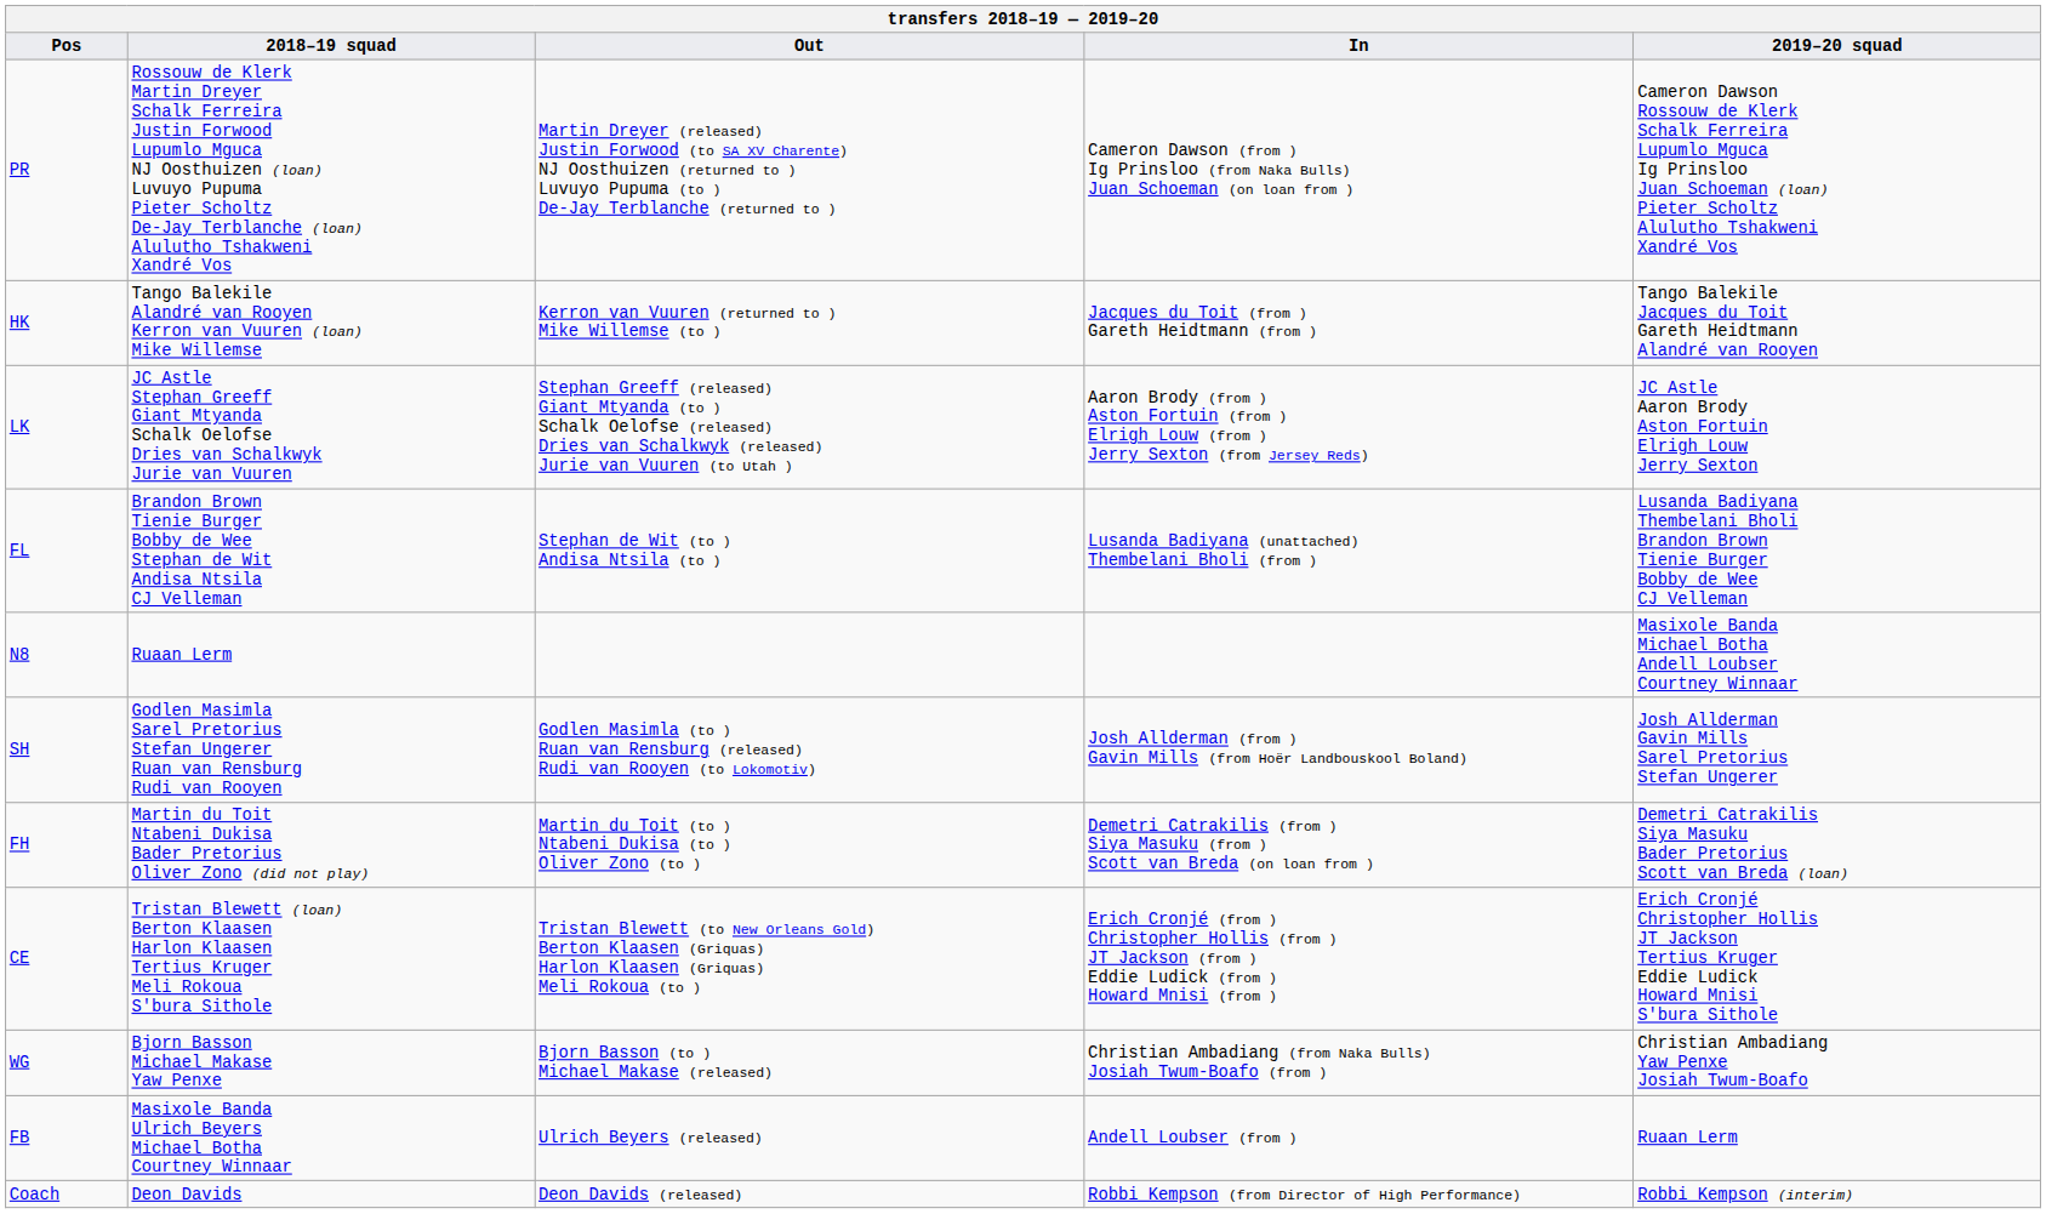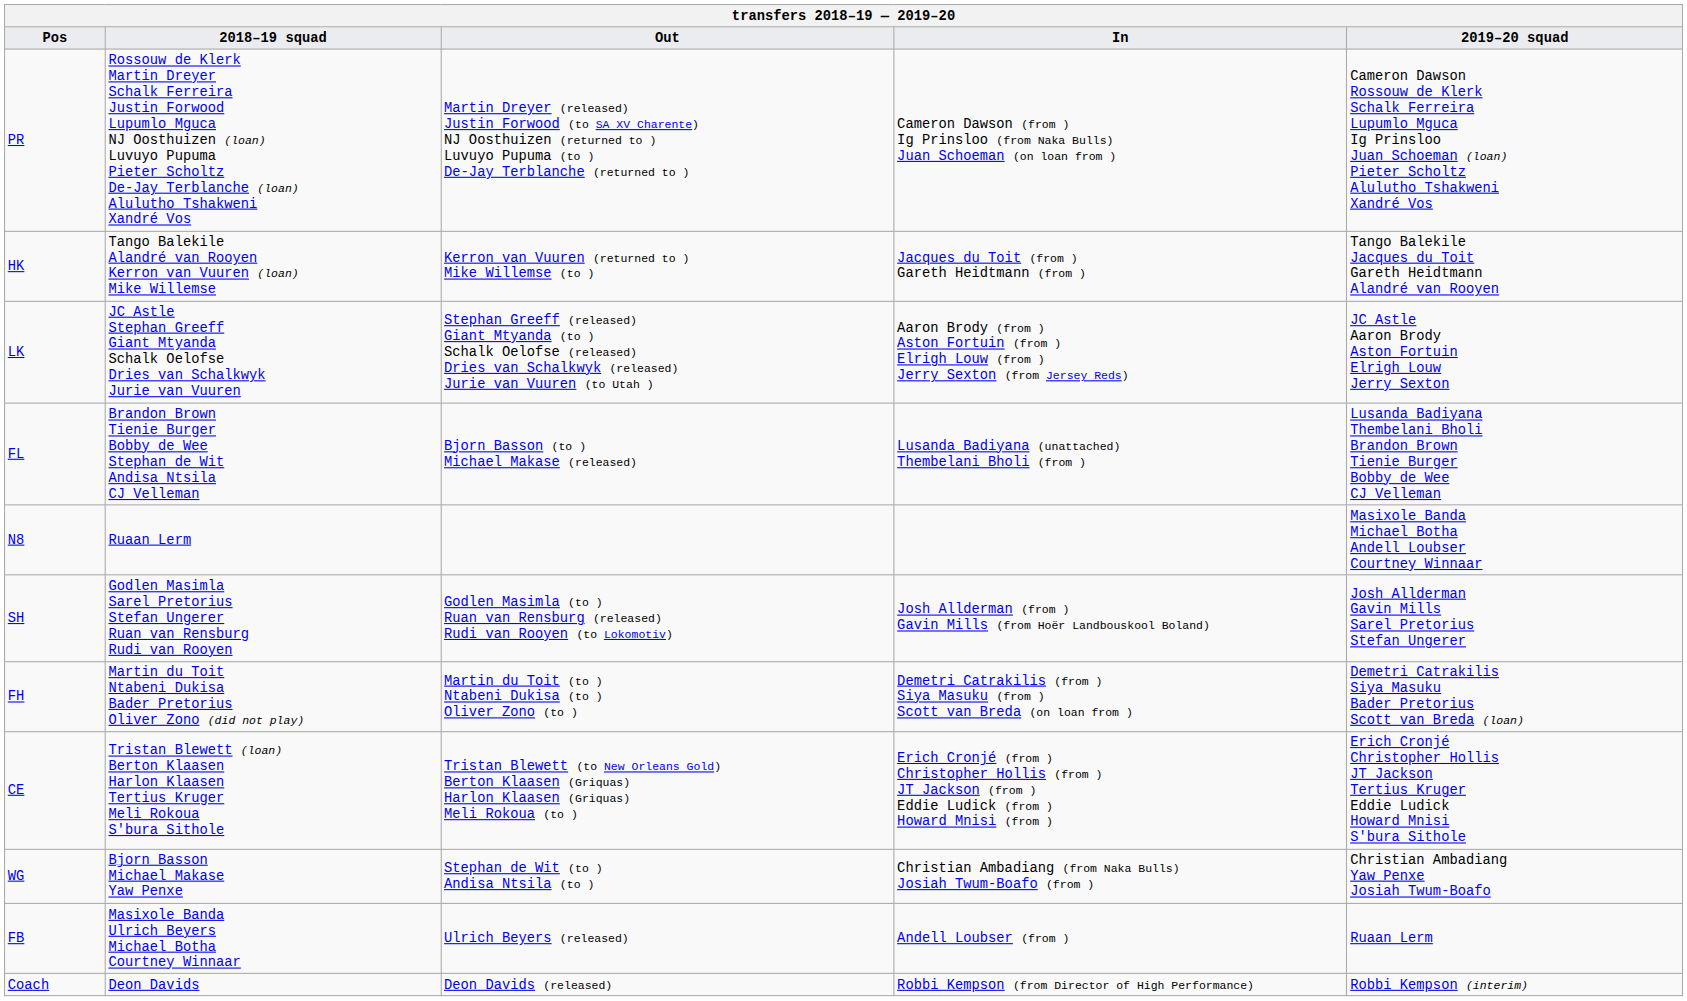 <table class="wikitable" style="text-align: left; width:100%">
 <tr>
 <th colspan="100%"> transfers 2018–19 — 2019–20</th>
 </tr>
 <tr>
 <th style="background:#ebecf0; width:6%;">Pos</th>
 <th style="background:#ebecf0; width:20%;">2018–19 squad</th>
 <th style="background:#ebecf0; width:27%;">Out</th>
 <th style="background:#ebecf0; width:27%;">In</th>
 <th style="background:#ebecf0; width:20%;">2019–20 squad</th>
 </tr>
 <tr>
 <td><a href='#'>PR</a></td>
 <td> <a href='#'>Rossouw de Klerk</a> <br> <a href='#'>Martin Dreyer</a> <br> <a href='#'>Schalk Ferreira</a> <br> <a href='#'>Justin Forwood</a> <br> <a href='#'>Lupumlo Mguca</a> <br> NJ Oosthuizen <small><em>(loan)</em></small> <br> Luvuyo Pupuma <br> <a href='#'>Pieter Scholtz</a> <br> <a href='#'>De-Jay Terblanche</a> <small><em>(loan)</em></small> <br> <a href='#'>Alulutho Tshakweni</a> <br> <a href='#'>Xandré Vos</a></td>
 <td>  <a href='#'>Martin Dreyer</a> <small>(released)</small> <br>  <a href='#'>Justin Forwood</a> <small>(to  <a href='#'>SA XV Charente</a>)</small> <br>  NJ Oosthuizen <small>(returned to )</small> <br>  Luvuyo Pupuma <small>(to )</small> <br>  <a href='#'>De-Jay Terblanche</a> <small>(returned to )</small></td>
 <td>  Cameron Dawson <small>(from )</small> <br>  Ig Prinsloo <small>(from Naka Bulls)</small> <br>  <a href='#'>Juan Schoeman</a> <small>(on loan from )</small></td>
 <td> Cameron Dawson <br> <a href='#'>Rossouw de Klerk</a> <br> <a href='#'>Schalk Ferreira</a> <br> <a href='#'>Lupumlo Mguca</a> <br> Ig Prinsloo <br> <a href='#'>Juan Schoeman</a> <small><em>(loan)</em></small> <br> <a href='#'>Pieter Scholtz</a> <br> <a href='#'>Alulutho Tshakweni</a> <br> <a href='#'>Xandré Vos</a></td>
 </tr>
 <tr>
 <td><a href='#'>HK</a></td>
 <td> Tango Balekile <br> <a href='#'>Alandré van Rooyen</a> <br> <a href='#'>Kerron van Vuuren</a> <small><em>(loan)</em></small> <br> <a href='#'>Mike Willemse</a></td>
 <td>  <a href='#'>Kerron van Vuuren</a> <small>(returned to )</small> <br>  <a href='#'>Mike Willemse</a> <small>(to )</small></td>
 <td>  <a href='#'>Jacques du Toit</a> <small>(from )</small> <br>  Gareth Heidtmann <small>(from )</small></td>
 <td> Tango Balekile <br> <a href='#'>Jacques du Toit</a> <br> Gareth Heidtmann <br> <a href='#'>Alandré van Rooyen</a></td>
 </tr>
 <tr>
 <td><a href='#'>LK</a></td>
 <td> <a href='#'>JC Astle</a> <br> <a href='#'>Stephan Greeff</a> <br> <a href='#'>Giant Mtyanda</a> <br> Schalk Oelofse <br> <a href='#'>Dries van Schalkwyk</a> <br> <a href='#'>Jurie van Vuuren</a></td>
 <td> <a href='#'>Stephan Greeff</a> <small>(released)</small> <br>  <a href='#'>Giant Mtyanda</a> <small>(to )</small> <br>  Schalk Oelofse <small>(released)</small> <br>  <a href='#'>Dries van Schalkwyk</a> <small>(released)</small> <br>  <a href='#'>Jurie van Vuuren</a> <small>(to Utah )</small></td>
 <td>  Aaron Brody <small>(from )</small> <br>  <a href='#'>Aston Fortuin</a> <small>(from )</small> <br>  <a href='#'>Elrigh Louw</a> <small>(from )</small> <br>  <a href='#'>Jerry Sexton</a> <small>(from  <a href='#'>Jersey Reds</a>)</small></td>
 <td> <a href='#'>JC Astle</a> <br> Aaron Brody <br> <a href='#'>Aston Fortuin</a> <br> <a href='#'>Elrigh Louw</a> <br> <a href='#'>Jerry Sexton</a></td>
 </tr>
 <tr>
 <td><a href='#'>FL</a></td>
 <td> <a href='#'>Brandon Brown</a> <br> <a href='#'>Tienie Burger</a> <br> <a href='#'>Bobby de Wee</a> <br> <a href='#'>Stephan de Wit</a> <br> <a href='#'>Andisa Ntsila</a> <br> <a href='#'>CJ Velleman</a></td>
-<td>  <a href='#'>Stephan de Wit</a> <small>(to )</small> <br>  <a href='#'>Andisa Ntsila</a> <small>(to )</small></td>
+<td>  <a href='#'>Bjorn Basson</a> <small>(to )</small> <br>  <a href='#'>Michael Makase</a> <small>(released)</small></td>
 <td>  <a href='#'>Lusanda Badiyana</a> <small>(unattached)</small> <br>  <a href='#'>Thembelani Bholi</a> <small>(from )</small></td>
 <td> <a href='#'>Lusanda Badiyana</a> <br> <a href='#'>Thembelani Bholi</a> <br> <a href='#'>Brandon Brown</a> <br> <a href='#'>Tienie Burger</a> <br> <a href='#'>Bobby de Wee</a> <br> <a href='#'>CJ Velleman</a></td>
 </tr>
 <tr>
 <td><a href='#'>N8</a></td>
 <td> <a href='#'>Ruaan Lerm</a></td>
 <td></td>
 <td></td>
 <td> <a href='#'>Masixole Banda</a> <br> <a href='#'>Michael Botha</a> <br> <a href='#'>Andell Loubser</a> <br> <a href='#'>Courtney Winnaar</a></td>
 </tr>
 <tr>
 <td><a href='#'>SH</a></td>
 <td> <a href='#'>Godlen Masimla</a> <br> <a href='#'>Sarel Pretorius</a> <br> <a href='#'>Stefan Ungerer</a> <br> <a href='#'>Ruan van Rensburg</a> <br> <a href='#'>Rudi van Rooyen</a></td>
 <td>  <a href='#'>Godlen Masimla</a> <small>(to )</small> <br>  <a href='#'>Ruan van Rensburg</a> <small>(released)</small> <br>  <a href='#'>Rudi van Rooyen</a> <small>(to  <a href='#'>Lokomotiv</a>)</small></td>
 <td>  <a href='#'>Josh Allderman</a> <small>(from )</small> <br>  <a href='#'>Gavin Mills</a> <small>(from Hoër Landbouskool Boland)</small></td>
 <td> <a href='#'>Josh Allderman</a> <br> <a href='#'>Gavin Mills</a> <br> <a href='#'>Sarel Pretorius</a> <br> <a href='#'>Stefan Ungerer</a></td>
 </tr>
 <tr>
 <td><a href='#'>FH</a></td>
 <td> <a href='#'>Martin du Toit</a> <br> <a href='#'>Ntabeni Dukisa</a> <br> <a href='#'>Bader Pretorius</a> <br> <a href='#'>Oliver Zono</a> <small><em>(did not play)</em></small></td>
 <td>  <a href='#'>Martin du Toit</a> <small>(to )</small> <br>  <a href='#'>Ntabeni Dukisa</a> <small>(to )</small> <br>  <a href='#'>Oliver Zono</a> <small>(to )</small></td>
 <td>  <a href='#'>Demetri Catrakilis</a> <small>(from )</small> <br>  <a href='#'>Siya Masuku</a> <small>(from )</small> <br>  <a href='#'>Scott van Breda</a> <small>(on loan from )</small></td>
 <td> <a href='#'>Demetri Catrakilis</a> <br> <a href='#'>Siya Masuku</a> <br> <a href='#'>Bader Pretorius</a> <br> <a href='#'>Scott van Breda</a> <small><em>(loan)</em></small></td>
 </tr>
 <tr>
 <td><a href='#'>CE</a></td>
 <td> <a href='#'>Tristan Blewett</a> <small><em>(loan)</em></small> <br> <a href='#'>Berton Klaasen</a> <br> <a href='#'>Harlon Klaasen</a> <br> <a href='#'>Tertius Kruger</a> <br> <a href='#'>Meli Rokoua</a> <br> <a href='#'>S'bura Sithole</a></td>
 <td> <a href='#'>Tristan Blewett</a> <small>(to  <a href='#'>New Orleans Gold</a>)</small> <br>  <a href='#'>Berton Klaasen</a> <small>(Griquas)</small> <br>  <a href='#'>Harlon Klaasen</a> <small>(Griquas)</small> <br>  <a href='#'>Meli Rokoua</a> <small>(to )</small></td>
 <td>  <a href='#'>Erich Cronjé</a> <small>(from )</small> <br>  <a href='#'>Christopher Hollis</a> <small>(from )</small> <br>  <a href='#'>JT Jackson</a> <small>(from )</small> <br>  Eddie Ludick <small>(from )</small> <br>  <a href='#'>Howard Mnisi</a> <small>(from )</small></td>
 <td> <a href='#'>Erich Cronjé</a> <br> <a href='#'>Christopher Hollis</a> <br> <a href='#'>JT Jackson</a> <br> <a href='#'>Tertius Kruger</a> <br> Eddie Ludick <br> <a href='#'>Howard Mnisi</a> <br> <a href='#'>S'bura Sithole</a></td>
 </tr>
 <tr>
 <td><a href='#'>WG</a></td>
 <td> <a href='#'>Bjorn Basson</a> <br> <a href='#'>Michael Makase</a> <br> <a href='#'>Yaw Penxe</a></td>
-<td>  <a href='#'>Bjorn Basson</a> <small>(to )</small> <br>  <a href='#'>Michael Makase</a> <small>(released)</small></td>
+<td>  <a href='#'>Stephan de Wit</a> <small>(to )</small> <br>  <a href='#'>Andisa Ntsila</a> <small>(to )</small></td>
 <td>  Christian Ambadiang <small>(from Naka Bulls)</small> <br>  <a href='#'>Josiah Twum-Boafo</a> <small>(from )</small></td>
 <td> Christian Ambadiang <br> <a href='#'>Yaw Penxe</a> <br> <a href='#'>Josiah Twum-Boafo</a></td>
 </tr>
 <tr>
 <td><a href='#'>FB</a></td>
 <td> <a href='#'>Masixole Banda</a> <br> <a href='#'>Ulrich Beyers</a> <br> <a href='#'>Michael Botha</a> <br> <a href='#'>Courtney Winnaar</a></td>
 <td>  <a href='#'>Ulrich Beyers</a> <small>(released)</small></td>
 <td>  <a href='#'>Andell Loubser</a> <small>(from )</small></td>
 <td> <a href='#'>Ruaan Lerm</a></td>
 </tr>
 <tr>
 <td><a href='#'>Coach</a></td>
 <td> <a href='#'>Deon Davids</a></td>
 <td>  <a href='#'>Deon Davids</a> <small>(released)</small></td>
 <td>  <a href='#'>Robbi Kempson</a> <small>(from Director of High Performance)</small></td>
 <td> <a href='#'>Robbi Kempson</a> <small><em>(interim)</em></small></td>
 </tr>
 </table>
